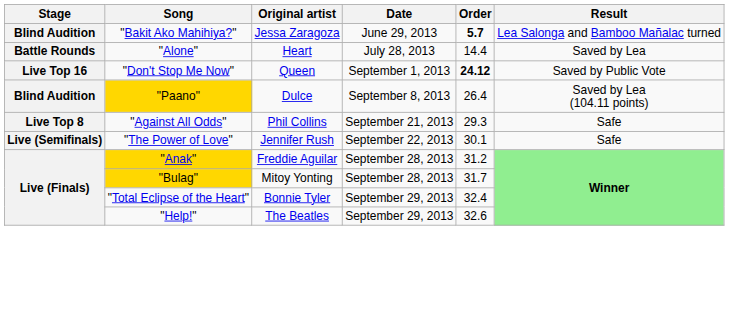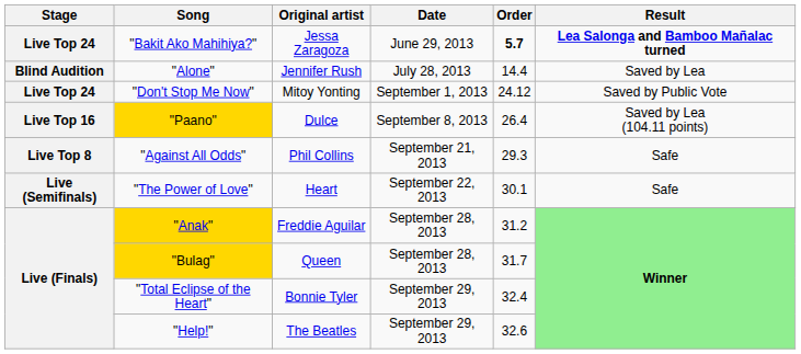 <table class="wikitable collapsible"   style="text-align:center; font-size:90%; line-height:16px;">
 <tr>
 <th scope="col">Stage</th>
 <th scope="col">Song</th>
 <th scope="col">Original artist</th>
 <th scope="col">Date</th>
 <th scope="col">Order</th>
 <th scope="col">Result</th>
 </tr>
 <tr>
-<th scope="row">Blind Audition</th>
+<th scope="row">Live Top 24</th>
 <td>"<a href='#'>Bakit Ako Mahihiya?</a>"</td>
 <td><a href='#'>Jessa Zaragoza</a></td>
 <td>June 29, 2013</td>
 <td><strong>5.7</strong></td>
-<td><a href='#'>Lea Salonga</a> and <a href='#'>Bamboo Mañalac</a> turned <br></td>
+<td><strong><a href='#'>Lea Salonga</a> and <a href='#'>Bamboo Mañalac</a> turned <br></strong></td>
 </tr>
 <tr>
-<th scope="row">Battle Rounds</th>
+<th scope="row">Blind Audition</th>
 <td>"<a href='#'>Alone</a>" <br></td>
-<td><a href='#'>Heart</a></td>
+<td><a href='#'>Jennifer Rush</a></td>
 <td>July 28, 2013</td>
 <td>14.4</td>
 <td>Saved by Lea</td>
 </tr>
 <tr>
-<th scope="row">Live Top 16</th>
+<th scope="row">Live Top 24</th>
 <td>"<a href='#'>Don't Stop Me Now</a>"</td>
-<td><a href='#'>Queen</a></td>
+<td>Mitoy Yonting</td>
 <td>September 1, 2013</td>
-<td><strong>24.12</strong></td>
+<td>24.12</td>
 <td>Saved by Public Vote</td>
 </tr>
 <tr>
-<th scope="row">Blind Audition</th>
+<th scope="row">Live Top 16</th>
 <td style="background:gold;">"Paano"</td>
 <td><a href='#'>Dulce</a></td>
 <td>September 8, 2013</td>
 <td>26.4</td>
 <td>Saved by Lea <br>(104.11 points)</td>
 </tr>
 <tr>
 <th scope="row">Live Top 8</th>
 <td>"<a href='#'>Against All Odds</a>" <br></td>
 <td><a href='#'>Phil Collins</a></td>
 <td>September 21, 2013</td>
 <td>29.3</td>
 <td>Safe</td>
 </tr>
 <tr>
 <th scope="row">Live (Semifinals)</th>
 <td>"<a href='#'>The Power of Love</a>"</td>
-<td><a href='#'>Jennifer Rush</a></td>
+<td><a href='#'>Heart</a></td>
 <td>September 22, 2013</td>
 <td>30.1</td>
 <td>Safe</td>
 </tr>
 <tr>
 <th scope="row" rowspan="4">Live (Finals)</th>
 <td style="background:gold;">"<a href='#'>Anak</a>"</td>
 <td><a href='#'>Freddie Aguilar</a></td>
 <td>September 28, 2013</td>
 <td>31.2</td>
 <td rowspan="4" style="background:lightgreen;"><strong>Winner</strong></td>
 </tr>
 <tr>
 <td style="background:gold;">"Bulag" <br></td>
-<td>Mitoy Yonting</td>
+<td><a href='#'>Queen</a></td>
 <td>September 28, 2013</td>
 <td>31.7</td>
 </tr>
 <tr>
 <td>"<a href='#'>Total Eclipse of the Heart</a>" <br></td>
 <td><a href='#'>Bonnie Tyler</a></td>
 <td>September 29, 2013</td>
 <td>32.4</td>
 </tr>
 <tr>
 <td>"<a href='#'>Help!</a>"</td>
 <td><a href='#'>The Beatles</a></td>
 <td>September 29, 2013</td>
 <td>32.6</td>
 </tr>
 </table>
